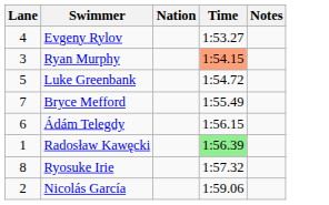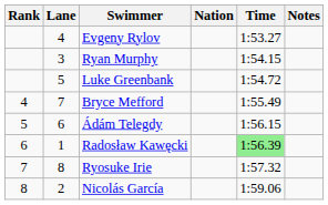 <table class="wikitable sortable" style="text-align:center">
 <tr>
+<th>Rank</th>
 <th>Lane</th>
 <th>Swimmer</th>
 <th>Nation</th>
 <th>Time</th>
 <th>Notes</th>
 </tr>
 <tr>
+<td></td>
 <td>4</td>
 <td align=left><a href='#'>Evgeny Rylov</a></td>
 <td align=left></td>
 <td>1:53.27</td>
 <td></td>
 </tr>
 <tr>
+<td></td>
 <td>3</td>
 <td align=left><a href='#'>Ryan Murphy</a></td>
 <td align=left></td>
-<td style="background: lightsalmon;">1:54.15</td>
+<td>1:54.15</td>
 <td></td>
 </tr>
 <tr>
+<td></td>
 <td>5</td>
 <td align=left><a href='#'>Luke Greenbank</a></td>
 <td align=left></td>
 <td>1:54.72</td>
 <td></td>
 </tr>
 <tr>
+<td>4</td>
 <td>7</td>
 <td align=left><a href='#'>Bryce Mefford</a></td>
 <td align=left></td>
 <td>1:55.49</td>
 <td></td>
 </tr>
 <tr>
+<td>5</td>
 <td>6</td>
 <td align=left><a href='#'>Ádám Telegdy</a></td>
 <td align=left></td>
 <td>1:56.15</td>
 <td></td>
 </tr>
 <tr>
+<td>6</td>
 <td>1</td>
 <td align=left><a href='#'>Radosław Kawęcki</a></td>
 <td align=left></td>
 <td style="background: lightgreen;">1:56.39</td>
 <td></td>
 </tr>
 <tr>
+<td>7</td>
 <td>8</td>
 <td align=left><a href='#'>Ryosuke Irie</a></td>
 <td align=left></td>
 <td>1:57.32</td>
 <td></td>
 </tr>
 <tr>
+<td>8</td>
 <td>2</td>
 <td align=left><a href='#'>Nicolás García</a></td>
 <td align=left></td>
 <td>1:59.06</td>
 <td></td>
 </tr>
 </table>
